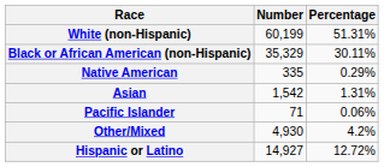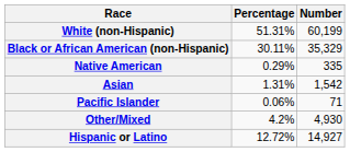 <table class="wikitable" style="text-align:right">
 <tr>
 <th scope="col">Race</th>
+<th scope="col">Percentage</th>
 <th scope="col">Number</th>
-<th scope="col">Percentage</th>
 </tr>
 <tr>
 <th scope="row"><a href='#'>White</a> (non-Hispanic)</th>
+<td>51.31%</td>
 <td>60,199</td>
-<td>51.31%</td>
 </tr>
 <tr>
 <th scope="row"><a href='#'>Black or African American</a> (non-Hispanic)</th>
+<td>30.11%</td>
 <td>35,329</td>
-<td>30.11%</td>
 </tr>
 <tr>
 <th scope="row"><a href='#'>Native American</a></th>
+<td>0.29%</td>
 <td>335</td>
-<td>0.29%</td>
 </tr>
 <tr>
 <th scope="row"><a href='#'>Asian</a></th>
+<td>1.31%</td>
 <td>1,542</td>
-<td>1.31%</td>
 </tr>
 <tr>
 <th scope="row"><a href='#'>Pacific Islander</a></th>
+<td>0.06%</td>
 <td>71</td>
-<td>0.06%</td>
 </tr>
 <tr>
 <th scope="row"><a href='#'>Other/Mixed</a></th>
+<td>4.2%</td>
 <td>4,930</td>
-<td>4.2%</td>
 </tr>
 <tr>
 <th scope="row"><a href='#'>Hispanic</a> or <a href='#'>Latino</a></th>
+<td>12.72%</td>
 <td>14,927</td>
-<td>12.72%</td>
 </tr>
 </table>
